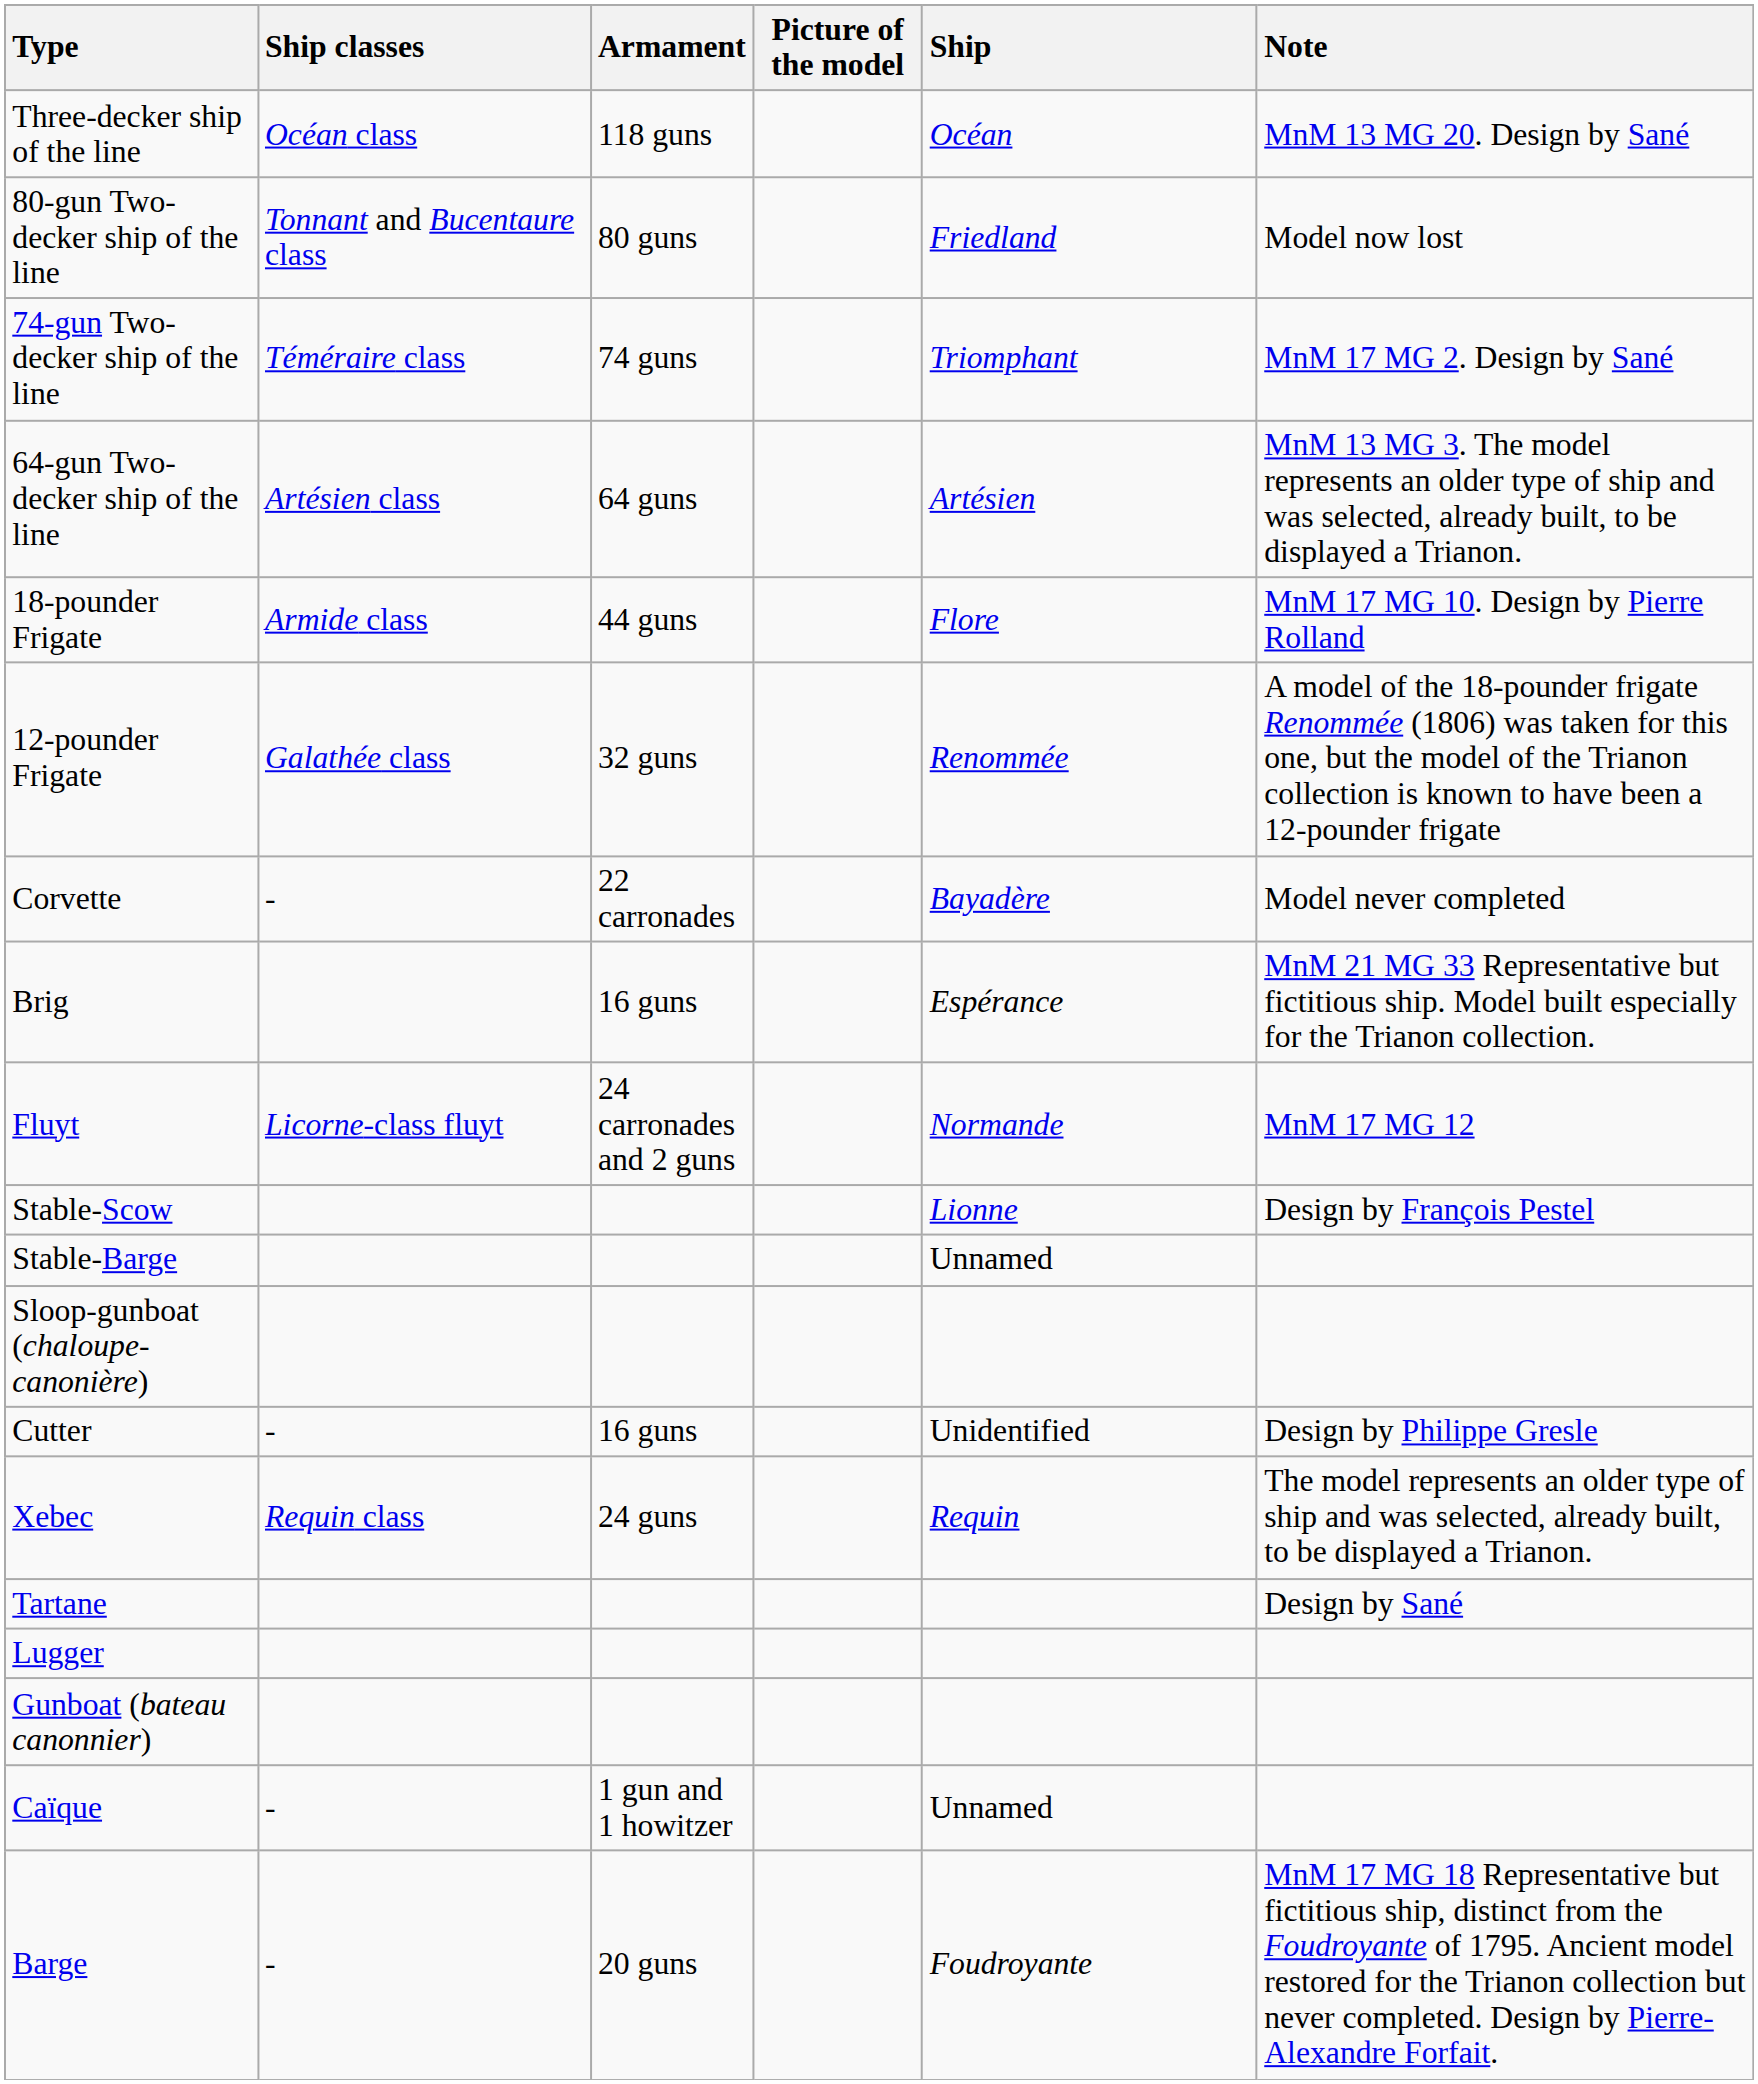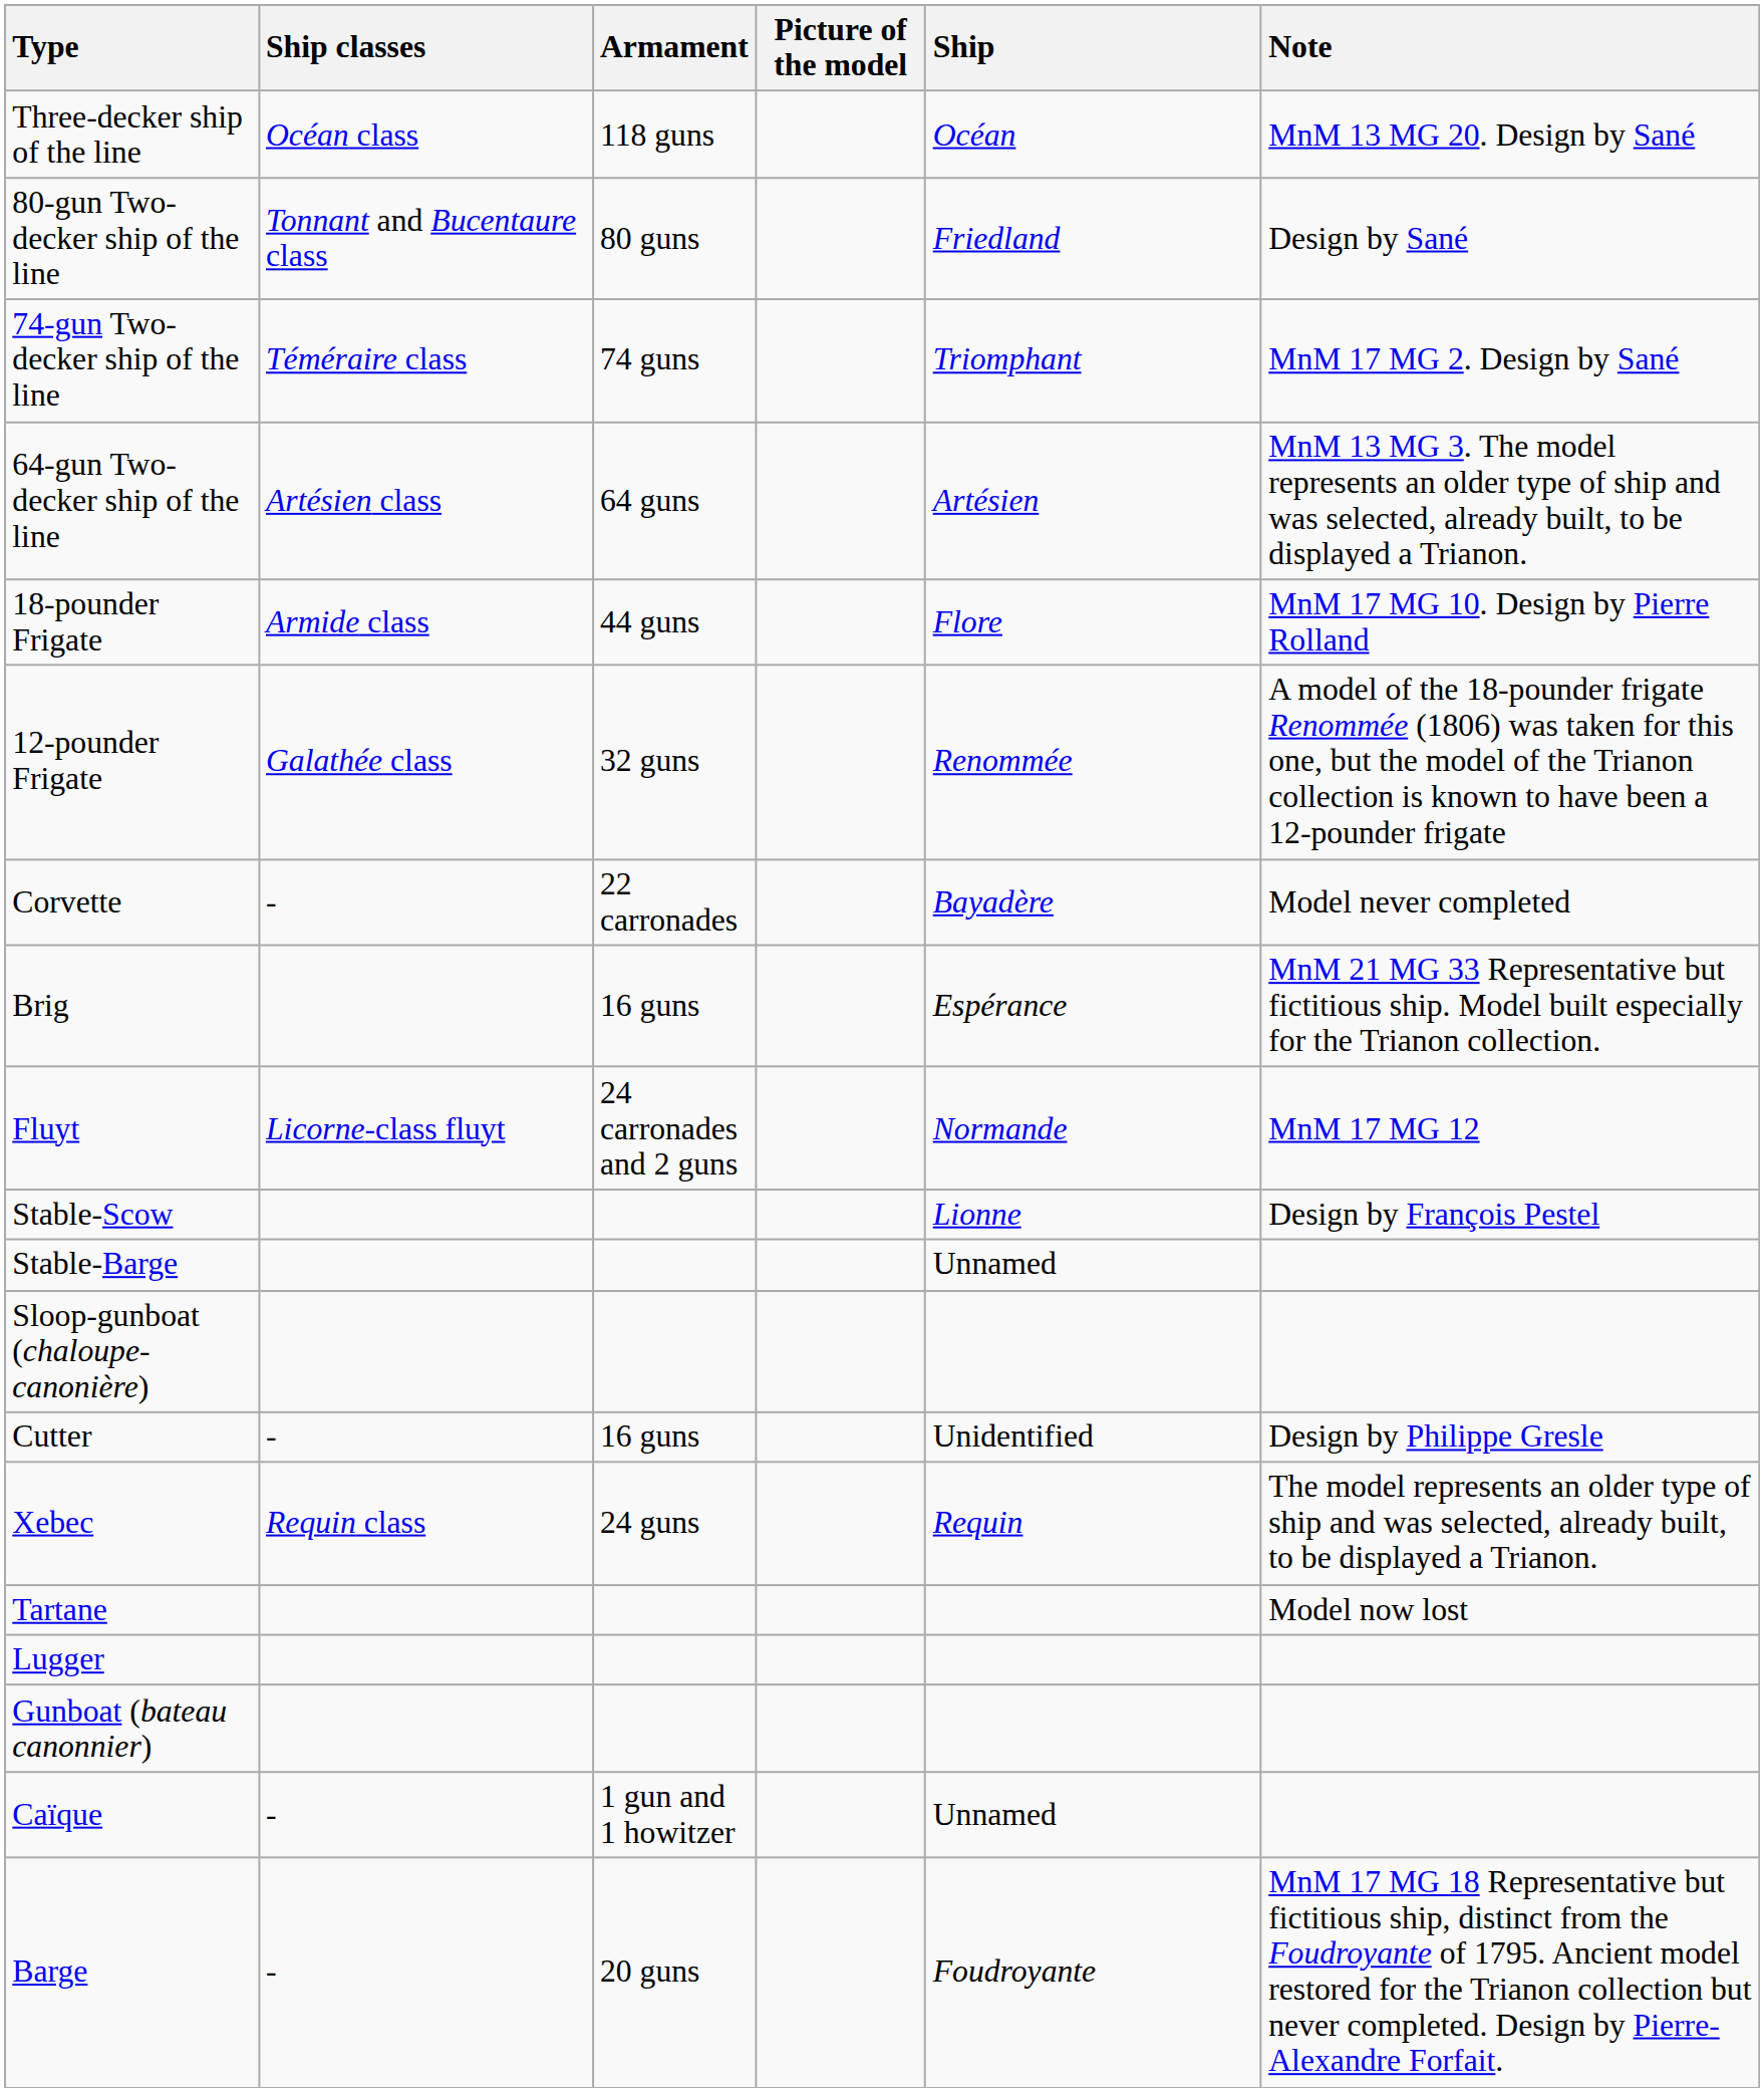 <table class="wikitable" style="margin:auto; width:100%;">
 <tr>
 <th style="text-align:left; width:15%;">Type</th>
 <th style="text-align:left; width:20%;">Ship classes</th>
 <th style="text-align:center; width:5%;">Armament</th>
 <th style="text-align:center; width:10%;">Picture of the model</th>
 <th style="text-align:left; width:20%;">Ship</th>
 <th style="text-align:left; width:30%;">Note</th>
 </tr>
 <tr>
 <td>Three-decker ship of the line</td>
 <td><a href='#'><em>Océan</em> class</a></td>
 <td>118 guns</td>
 <td></td>
 <td><a href='#'><em>Océan</em></a></td>
 <td><a href='#'>MnM 13 MG 20</a>. Design by <a href='#'>Sané</a></td>
 </tr>
 <tr>
 <td>80-gun Two-decker ship of the line</td>
 <td><a href='#'><em>Tonnant</em></a> and <a href='#'><em>Bucentaure</em> class</a></td>
 <td>80 guns</td>
 <td></td>
 <td><a href='#'><em>Friedland</em></a></td>
-<td>Model now lost </td>
+<td>Design by <a href='#'>Sané</a></td>
 </tr>
 <tr>
 <td><a href='#'>74-gun</a> Two-decker ship of the line</td>
 <td><a href='#'><em>Téméraire</em> class</a></td>
 <td>74 guns</td>
 <td></td>
 <td><a href='#'><em>Triomphant</em></a></td>
 <td><a href='#'>MnM 17 MG 2</a>. Design by <a href='#'>Sané</a></td>
 </tr>
 <tr>
 <td>64-gun Two-decker ship of the line</td>
 <td><a href='#'><em>Artésien</em> class</a></td>
 <td>64 guns</td>
 <td></td>
 <td><a href='#'><em>Artésien</em></a></td>
 <td><a href='#'>MnM 13 MG 3</a>. The model represents an older type of ship and was selected, already built, to be displayed a Trianon.</td>
 </tr>
 <tr>
 <td>18-pounder Frigate</td>
 <td><a href='#'><em>Armide</em> class</a></td>
 <td>44 guns</td>
 <td></td>
 <td><a href='#'><em>Flore</em></a></td>
 <td><a href='#'>MnM 17 MG 10</a>. Design by <a href='#'>Pierre Rolland</a></td>
 </tr>
 <tr>
 <td>12-pounder Frigate</td>
 <td><a href='#'><em>Galathée</em> class</a></td>
 <td>32 guns</td>
 <td></td>
 <td><a href='#'><em>Renommée</em></a></td>
 <td>A model of the 18-pounder frigate <a href='#'><em>Renommée</em></a> (1806) was taken for this one, but the model of the Trianon collection is known to have been a 12-pounder frigate</td>
 </tr>
 <tr>
 <td>Corvette</td>
 <td>-</td>
 <td>22 carronades</td>
 <td></td>
 <td><a href='#'><em>Bayadère</em></a></td>
 <td>Model never completed</td>
 </tr>
 <tr>
 <td>Brig</td>
 <td></td>
 <td>16 guns</td>
 <td></td>
 <td><em>Espérance</em></td>
 <td><a href='#'>MnM 21 MG 33</a> Representative but fictitious ship. Model built especially for the Trianon collection.</td>
 </tr>
 <tr>
 <td><a href='#'>Fluyt</a></td>
 <td><a href='#'><em>Licorne</em>-class fluyt</a></td>
 <td>24 carronades and 2 guns</td>
 <td></td>
 <td><a href='#'><em>Normande</em></a></td>
 <td><a href='#'>MnM 17 MG 12</a></td>
 </tr>
 <tr>
 <td>Stable-<a href='#'>Scow</a></td>
 <td></td>
 <td></td>
 <td></td>
 <td><a href='#'><em>Lionne</em></a></td>
 <td>Design by <a href='#'>François Pestel</a></td>
 </tr>
 <tr>
 <td>Stable-<a href='#'>Barge</a></td>
 <td></td>
 <td></td>
 <td></td>
 <td>Unnamed</td>
 <td></td>
 </tr>
 <tr>
 <td>Sloop-gunboat (<em>chaloupe-canonière</em>)</td>
 <td></td>
 <td></td>
 <td></td>
 <td></td>
 <td></td>
 </tr>
 <tr>
 <td>Cutter</td>
 <td>-</td>
 <td>16 guns</td>
 <td></td>
 <td>Unidentified</td>
 <td>Design by <a href='#'>Philippe Gresle</a></td>
 </tr>
 <tr>
 <td><a href='#'>Xebec</a></td>
 <td><a href='#'><em>Requin</em> class</a></td>
 <td>24 guns</td>
 <td></td>
 <td><a href='#'><em>Requin</em></a></td>
 <td>The model represents an older type of ship and was selected, already built, to be displayed a Trianon.</td>
 </tr>
 <tr>
 <td><a href='#'>Tartane</a></td>
 <td></td>
 <td></td>
 <td></td>
 <td></td>
-<td>Design by <a href='#'>Sané</a></td>
+<td>Model now lost </td>
 </tr>
 <tr>
 <td><a href='#'>Lugger</a></td>
 <td></td>
 <td></td>
 <td></td>
 <td></td>
 <td></td>
 </tr>
 <tr>
 <td><a href='#'>Gunboat</a> (<em>bateau canonnier</em>)</td>
 <td></td>
 <td></td>
 <td></td>
 <td></td>
 <td></td>
 </tr>
 <tr>
 <td><a href='#'>Caïque</a></td>
 <td>-</td>
 <td>1 gun and 1 howitzer</td>
 <td></td>
 <td>Unnamed</td>
 <td></td>
 </tr>
 <tr>
 <td><a href='#'>Barge</a></td>
 <td>-</td>
 <td>20 guns</td>
 <td></td>
 <td><em>Foudroyante</em></td>
 <td><a href='#'>MnM 17 MG 18</a> Representative but fictitious ship, distinct from the <a href='#'><em>Foudroyante</em></a> of 1795. Ancient model restored for the Trianon collection but never completed. Design by <a href='#'>Pierre-Alexandre Forfait</a>.</td>
 </tr>
 </table>
